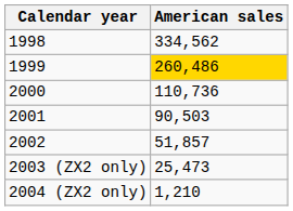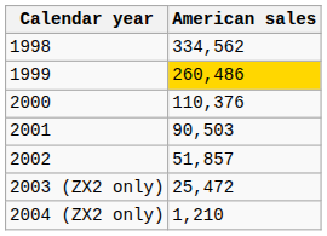 <table class="wikitable">
 <tr>
 <th>Calendar year</th>
 <th>American sales</th>
 </tr>
 <tr>
 <td>1998</td>
 <td>334,562</td>
 </tr>
 <tr>
 <td>1999</td>
 <td style="background: gold;">260,486</td>
 </tr>
 <tr>
 <td>2000</td>
-<td>110,736</td>
+<td>110,376</td>
 </tr>
 <tr>
 <td>2001</td>
 <td>90,503</td>
 </tr>
 <tr>
 <td>2002</td>
 <td>51,857</td>
 </tr>
 <tr>
 <td>2003 (ZX2 only)</td>
-<td>25,473</td>
+<td>25,472</td>
 </tr>
 <tr>
 <td>2004 (ZX2 only)</td>
 <td>1,210</td>
 </tr>
 </table>
